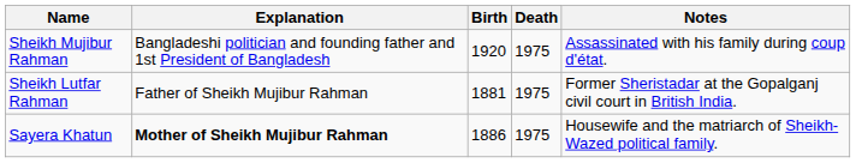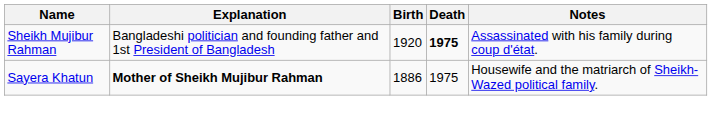 <table class="wikitable">
 <tr>
 <th>Name</th>
 <th>Explanation</th>
 <th>Birth</th>
 <th>Death</th>
 <th>Notes</th>
 </tr>
 <tr>
 <td><a href='#'>Sheikh Mujibur Rahman</a></td>
 <td>Bangladeshi <a href='#'>politician</a> and founding father and 1st <a href='#'>President of Bangladesh</a></td>
 <td>1920</td>
-<td>1975</td>
+<td><strong>1975</strong></td>
 <td><a href='#'>Assassinated</a> with his family during <a href='#'>coup d'état</a>.</td>
-</tr>
-<tr>
-<td><a href='#'>Sheikh Lutfar Rahman</a></td>
-<td>Father of Sheikh Mujibur Rahman</td>
-<td>1881</td>
-<td>1975</td>
-<td>Former <a href='#'>Sheristadar</a> at the Gopalganj civil court in <a href='#'>British India</a>.</td>
 </tr>
 <tr>
 <td><a href='#'>Sayera Khatun</a></td>
 <td><strong>Mother of Sheikh Mujibur Rahman</strong></td>
 <td>1886</td>
 <td>1975</td>
 <td>Housewife and the matriarch of <a href='#'>Sheikh-Wazed political family</a>.</td>
 </tr>
 </table>
